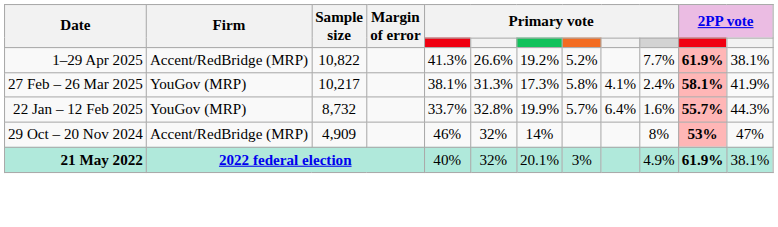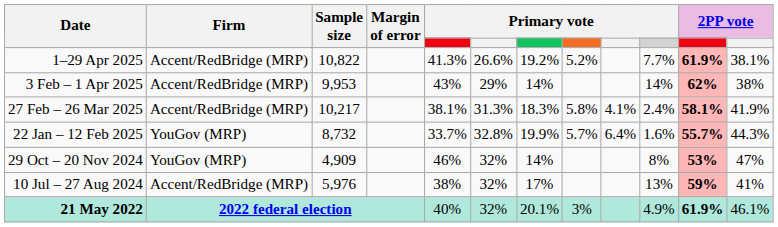 <table class="nowrap wikitable tpl-blanktable" style=text-align:center;font-size:90%>
 <tr>
 <th rowspan=2>Date</th>
 <th rowspan=2>Firm</th>
 <th rowspan=2>Sample<br>size</th>
 <th rowspan=2>Margin<br>of error</th>
 <th colspan=6>Primary vote</th>
 <th colspan=2 class=unsortable style=background:#ebbce3><a href='#'>2PP vote</a></th>
 </tr>
 <tr>
 <th style="background:#F00011"></th>
 <th style=background:></th>
 <th style=background:#10C25B></th>
 <th style=background:#f36c21></th>
 <th style=background:></th>
 <th style=background:lightgray></th>
 <th style="background:#F00011"></th>
 <th style=background:></th>
 </tr>
 <tr>
 <td align=right>1–29 Apr 2025</td>
 <td align=left>Accent/RedBridge (MRP)</td>
 <td>10,822</td>
 <td></td>
 <td>41.3%</td>
 <td>26.6%</td>
 <td>19.2%</td>
 <td>5.2%</td>
 <td></td>
 <td>7.7%</td>
 <th style="background:#FFB6B6">61.9%</th>
 <td>38.1%</td>
 </tr>
 <tr>
+<td align=right>3 Feb – 1 Apr 2025</td>
+<td align=left>Accent/RedBridge (MRP)</td>
+<td>9,953</td>
+<td></td>
+<td>43%</td>
+<td>29%</td>
+<td>14%</td>
+<td></td>
+<td></td>
+<td>14%</td>
+<th style="background:#FFB6B6">62%</th>
+<td>38%</td>
+</tr>
+<tr>
 <td align=right>27 Feb – 26 Mar 2025</td>
-<td align=left>YouGov (MRP)</td>
+<td align=left>Accent/RedBridge (MRP)</td>
 <td>10,217</td>
 <td></td>
 <td>38.1%</td>
 <td>31.3%</td>
-<td>17.3%</td>
+<td>18.3%</td>
 <td>5.8%</td>
 <td>4.1%</td>
 <td>2.4%</td>
 <th style="background:#FFB6B6">58.1%</th>
 <td>41.9%</td>
 </tr>
 <tr>
 <td align=right>22 Jan – 12 Feb 2025</td>
 <td align=left>YouGov (MRP)</td>
 <td>8,732</td>
 <td></td>
 <td>33.7%</td>
 <td>32.8%</td>
 <td>19.9%</td>
 <td>5.7%</td>
 <td>6.4%</td>
 <td>1.6%</td>
 <th style="background:#FFB6B6">55.7%</th>
 <td>44.3%</td>
 </tr>
 <tr>
 <td align=right>29 Oct – 20 Nov 2024</td>
-<td align=left>Accent/RedBridge (MRP)</td>
+<td align=left>YouGov (MRP)</td>
 <td>4,909</td>
 <td></td>
 <td>46%</td>
 <td>32%</td>
 <td>14%</td>
 <td></td>
 <td></td>
 <td>8%</td>
 <th style="background:#FFB6B6">53%</th>
 <td>47%</td>
 </tr>
+<tr>
+<td align=right>10 Jul – 27 Aug 2024</td>
+<td align=left>Accent/RedBridge (MRP)</td>
+<td>5,976</td>
+<td></td>
+<td>38%</td>
+<td>32%</td>
+<td>17%</td>
+<td></td>
+<td></td>
+<td>13%</td>
+<th style="background:#FFB6B6">59%</th>
+<td>41%</td>
+</tr>
 <tr style="background:#b0e9db">
 <td style="text-align:right" data-sort-value="21-May-2022"><strong>21 May 2022</strong></td>
 <td colspan="3" style="text-align:center"><strong><a href='#'>2022 federal election</a></strong></td>
 <td>40%</td>
 <td>32%</td>
 <td>20.1%</td>
 <td>3%</td>
 <td></td>
 <td>4.9%</td>
 <td><strong>61.9%</strong></td>
-<td>38.1%</td>
+<td>46.1%</td>
 </tr>
 </table>
